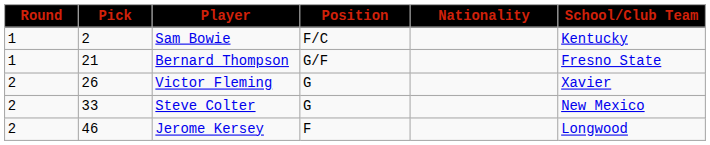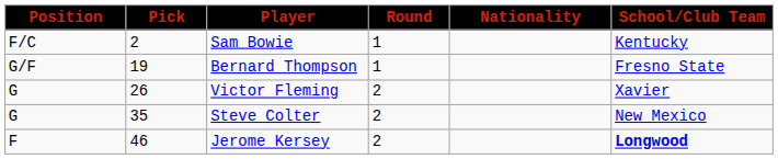 <table class="wikitable sortable sortable">
 <tr>
-<th style="background:#000000; color:#D1210A"  width="10%">Round</th>
+<th style="background:#000000; color:#D1210A"  width="15%">Position</th>
 <th style="background:#000000; color:#D1210A"  width="10%">Pick</th>
 <th style="background:#000000; color:#D1210A"  width="20%">Player</th>
-<th style="background:#000000; color:#D1210A"  width="15%">Position</th>
+<th style="background:#000000; color:#D1210A"  width="10%">Round</th>
 <th style="background:#000000; color:#D1210A"  width="20%">Nationality</th>
 <th style="background:#000000; color:#D1210A"  width="20%">School/Club Team</th>
 </tr>
 <tr>
-<td>1</td>
+<td>F/C</td>
 <td>2</td>
 <td><a href='#'>Sam Bowie</a></td>
-<td>F/C</td>
+<td>1</td>
 <td></td>
 <td><a href='#'>Kentucky</a></td>
 </tr>
 <tr>
+<td>G/F</td>
+<td>19</td>
+<td><a href='#'>Bernard Thompson</a></td>
 <td>1</td>
-<td>21</td>
-<td><a href='#'>Bernard Thompson</a></td>
-<td>G/F</td>
 <td></td>
 <td><a href='#'>Fresno State</a></td>
 </tr>
 <tr>
-<td>2</td>
+<td>G</td>
 <td>26</td>
 <td><a href='#'>Victor Fleming</a></td>
-<td>G</td>
+<td>2</td>
 <td></td>
 <td><a href='#'>Xavier</a></td>
 </tr>
 <tr>
+<td>G</td>
+<td>35</td>
+<td><a href='#'>Steve Colter</a></td>
 <td>2</td>
-<td>33</td>
-<td><a href='#'>Steve Colter</a></td>
-<td>G</td>
 <td></td>
 <td><a href='#'>New Mexico</a></td>
 </tr>
 <tr>
-<td>2</td>
+<td>F</td>
 <td>46</td>
 <td><a href='#'>Jerome Kersey</a></td>
-<td>F</td>
+<td>2</td>
 <td></td>
-<td><a href='#'>Longwood</a></td>
+<td><strong><a href='#'>Longwood</a></strong></td>
 </tr>
 </table>
